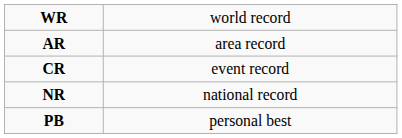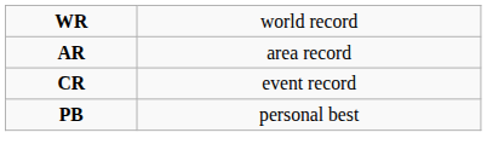 <table class="wikitable" style=" text-align:center; font-size:110%;" width="35%">
 <tr>
 <td><strong>WR</strong></td>
 <td>world record</td>
 </tr>
 <tr>
 <td><strong>AR</strong></td>
 <td>area record</td>
 </tr>
 <tr>
 <td><strong>CR</strong></td>
 <td>event record</td>
 </tr>
 <tr>
-<td><strong>NR</strong></td>
-<td>national record</td>
-</tr>
-<tr>
 <td><strong>PB</strong></td>
 <td>personal best</td>
 </tr>
 </table>
